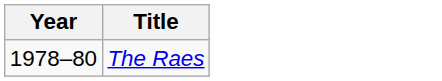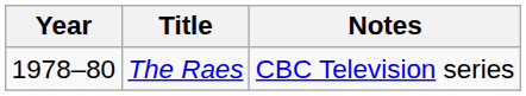 <table class="wikitable">
 <tr>
 <th>Year</th>
 <th>Title</th>
+<th class="unsortable">Notes</th>
 </tr>
 <tr>
 <td>1978–80</td>
 <td><em><a href='#'>The Raes</a></em></td>
+<td><a href='#'>CBC Television</a> series</td>
 </tr>
 </table>
